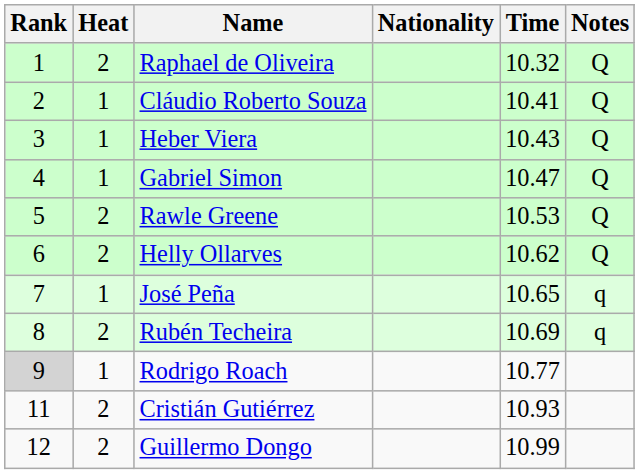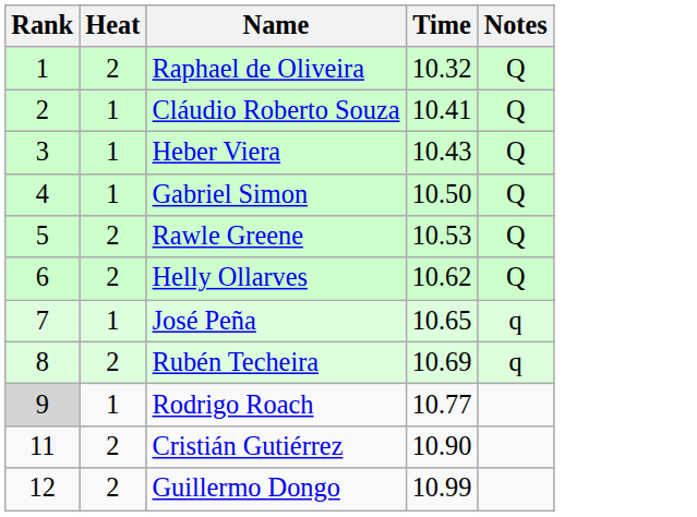 <table class="wikitable sortable" style="text-align:center">
 <tr>
 <th>Rank</th>
 <th>Heat</th>
 <th>Name</th>
-<th>Nationality</th>
 <th>Time</th>
 <th>Notes</th>
 </tr>
 <tr bgcolor=ccffcc>
 <td>1</td>
 <td>2</td>
 <td align=left><a href='#'>Raphael de Oliveira</a></td>
-<td align=left></td>
 <td>10.32</td>
 <td>Q</td>
 </tr>
 <tr bgcolor=ccffcc>
 <td>2</td>
 <td>1</td>
 <td align=left><a href='#'>Cláudio Roberto Souza</a></td>
-<td align=left></td>
 <td>10.41</td>
 <td>Q</td>
 </tr>
 <tr bgcolor=ccffcc>
 <td>3</td>
 <td>1</td>
 <td align=left><a href='#'>Heber Viera</a></td>
-<td align=left></td>
 <td>10.43</td>
 <td>Q</td>
 </tr>
 <tr bgcolor=ccffcc>
 <td>4</td>
 <td>1</td>
 <td align=left><a href='#'>Gabriel Simon</a></td>
-<td align=left></td>
-<td>10.47</td>
+<td>10.50</td>
 <td>Q</td>
 </tr>
 <tr bgcolor=ccffcc>
 <td>5</td>
 <td>2</td>
 <td align=left><a href='#'>Rawle Greene</a></td>
-<td align=left></td>
 <td>10.53</td>
 <td>Q</td>
 </tr>
 <tr bgcolor=ccffcc>
 <td>6</td>
 <td>2</td>
 <td align=left><a href='#'>Helly Ollarves</a></td>
-<td align=left></td>
 <td>10.62</td>
 <td>Q</td>
 </tr>
 <tr bgcolor=ddffdd>
 <td>7</td>
 <td>1</td>
 <td align=left><a href='#'>José Peña</a></td>
-<td align=left></td>
 <td>10.65</td>
 <td>q</td>
 </tr>
 <tr bgcolor=ddffdd>
 <td>8</td>
 <td>2</td>
 <td align=left><a href='#'>Rubén Techeira</a></td>
-<td align=left></td>
 <td>10.69</td>
 <td>q</td>
 </tr>
 <tr>
 <td style="background: lightgrey;">9</td>
 <td>1</td>
 <td align=left><a href='#'>Rodrigo Roach</a></td>
-<td align=left></td>
 <td>10.77</td>
 <td></td>
 </tr>
 <tr>
 <td>11</td>
 <td>2</td>
 <td align=left><a href='#'>Cristián Gutiérrez</a></td>
-<td align=left></td>
-<td>10.93</td>
+<td>10.90</td>
 <td></td>
 </tr>
 <tr>
 <td>12</td>
 <td>2</td>
 <td align=left><a href='#'>Guillermo Dongo</a></td>
-<td align=left></td>
 <td>10.99</td>
 <td></td>
 </tr>
 </table>
